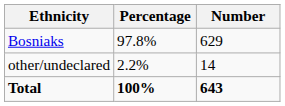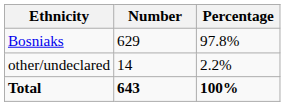 <table class="wikitable">
 <tr>
 <th width="100px">Ethnicity</th>
+<th width="80px">Number</th>
 <th width="80px">Percentage</th>
-<th width="80px">Number</th>
 </tr>
 <tr>
 <td><a href='#'>Bosniaks</a></td>
+<td>629</td>
 <td>97.8%</td>
-<td>629</td>
 </tr>
 <tr>
 <td>other/undeclared</td>
+<td>14</td>
 <td>2.2%</td>
-<td>14</td>
 </tr>
 <tr>
 <td><strong>Total</strong></td>
+<td><strong>643</strong></td>
 <td><strong>100%</strong></td>
-<td><strong>643</strong></td>
 </tr>
 </table>
